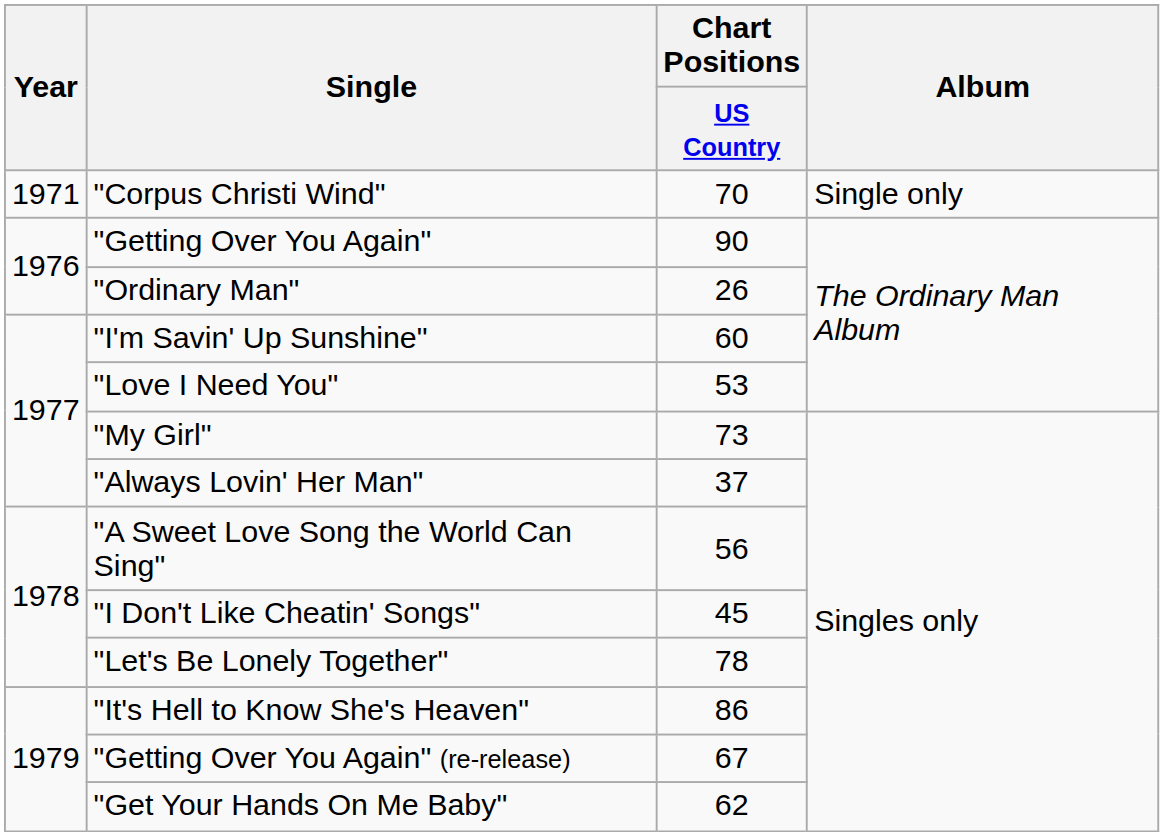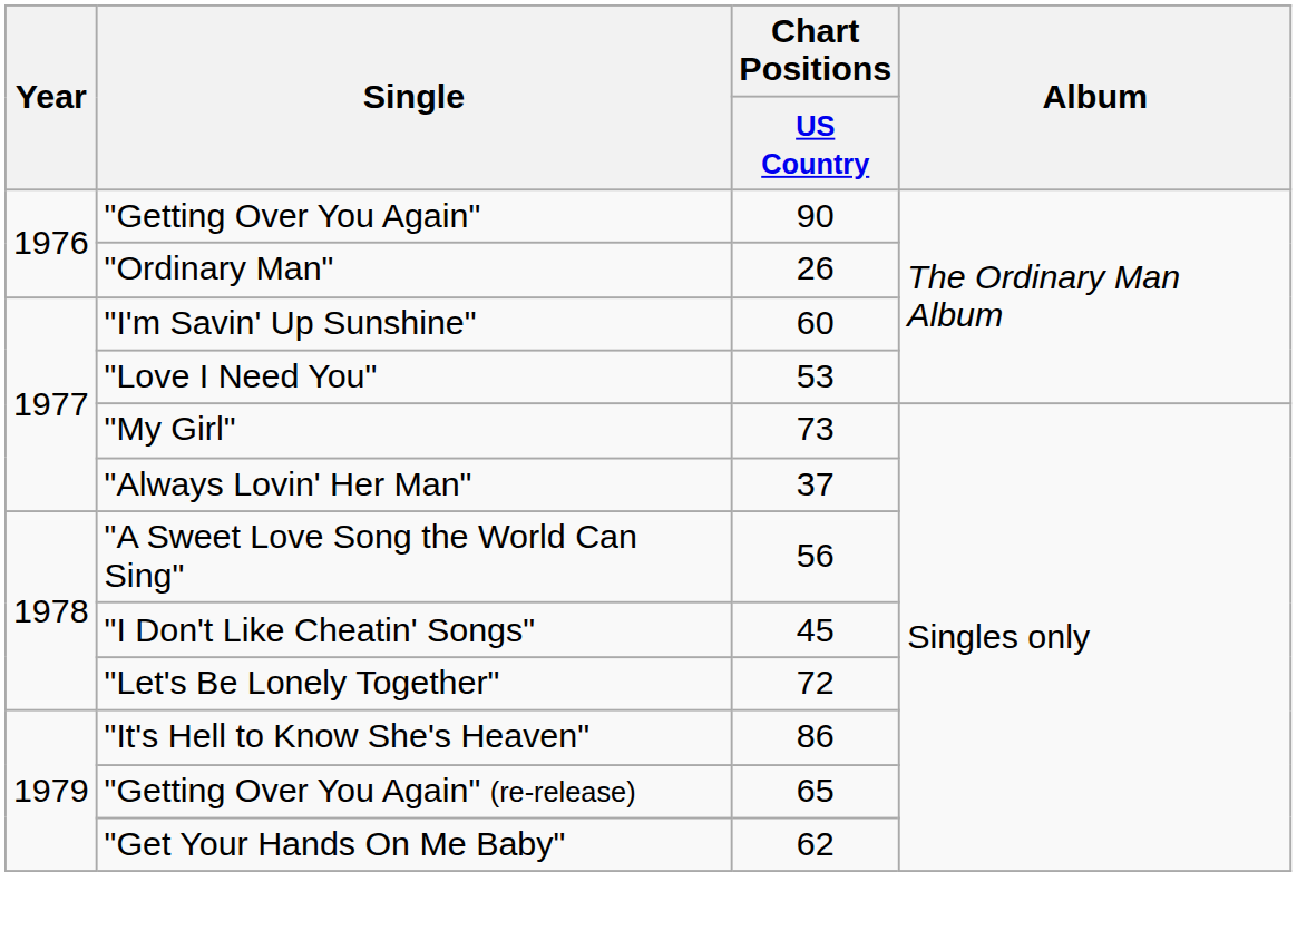 <table class="wikitable">
 <tr>
 <th rowspan="2">Year</th>
 <th rowspan="2">Single</th>
 <th>Chart Positions</th>
 <th rowspan="2">Album</th>
 </tr>
 <tr>
 <th width="65"><small><a href='#'>US Country</a></small></th>
-</tr>
-<tr>
-<td>1971</td>
-<td>"Corpus Christi Wind"</td>
-<td align="center">70</td>
-<td>Single only</td>
 </tr>
 <tr>
 <td rowspan="2">1976</td>
 <td>"Getting Over You Again"</td>
 <td align="center">90</td>
 <td rowspan="4"><em>The Ordinary Man Album</em></td>
 </tr>
 <tr>
 <td>"Ordinary Man"</td>
 <td align="center">26</td>
 </tr>
 <tr>
 <td rowspan="4">1977</td>
 <td>"I'm Savin' Up Sunshine"</td>
 <td align="center">60</td>
 </tr>
 <tr>
 <td>"Love I Need You"</td>
 <td align="center">53</td>
 </tr>
 <tr>
 <td>"My Girl"</td>
 <td align="center">73</td>
 <td rowspan="8">Singles only</td>
 </tr>
 <tr>
 <td>"Always Lovin' Her Man"</td>
 <td align="center">37</td>
 </tr>
 <tr>
 <td rowspan="3">1978</td>
 <td>"A Sweet Love Song the World Can Sing"</td>
 <td align="center">56</td>
 </tr>
 <tr>
 <td>"I Don't Like Cheatin' Songs"</td>
 <td align="center">45</td>
 </tr>
 <tr>
 <td>"Let's Be Lonely Together"</td>
-<td align="center">78</td>
+<td align="center">72</td>
 </tr>
 <tr>
 <td rowspan="3">1979</td>
 <td>"It's Hell to Know She's Heaven"</td>
 <td align="center">86</td>
 </tr>
 <tr>
 <td>"Getting Over You Again" <small>(re-release)</small></td>
-<td align="center">67</td>
+<td align="center">65</td>
 </tr>
 <tr>
 <td>"Get Your Hands On Me Baby"</td>
 <td align="center">62</td>
 </tr>
 </table>
